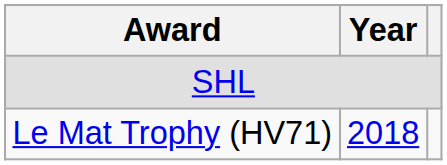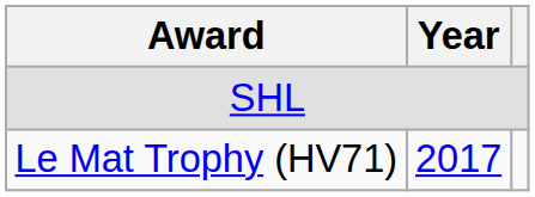 <table class="wikitable">
 <tr>
 <th>Award</th>
 <th>Year</th>
 <th></th>
 </tr>
 <tr ALIGN="center" bgcolor="#e0e0e0">
 <td colspan="3"><a href='#'>SHL</a></td>
 </tr>
 <tr>
 <td><a href='#'>Le Mat Trophy</a> (HV71)</td>
-<td><a href='#'>2018</a></td>
+<td><a href='#'>2017</a></td>
 <td></td>
 </tr>
 </table>
